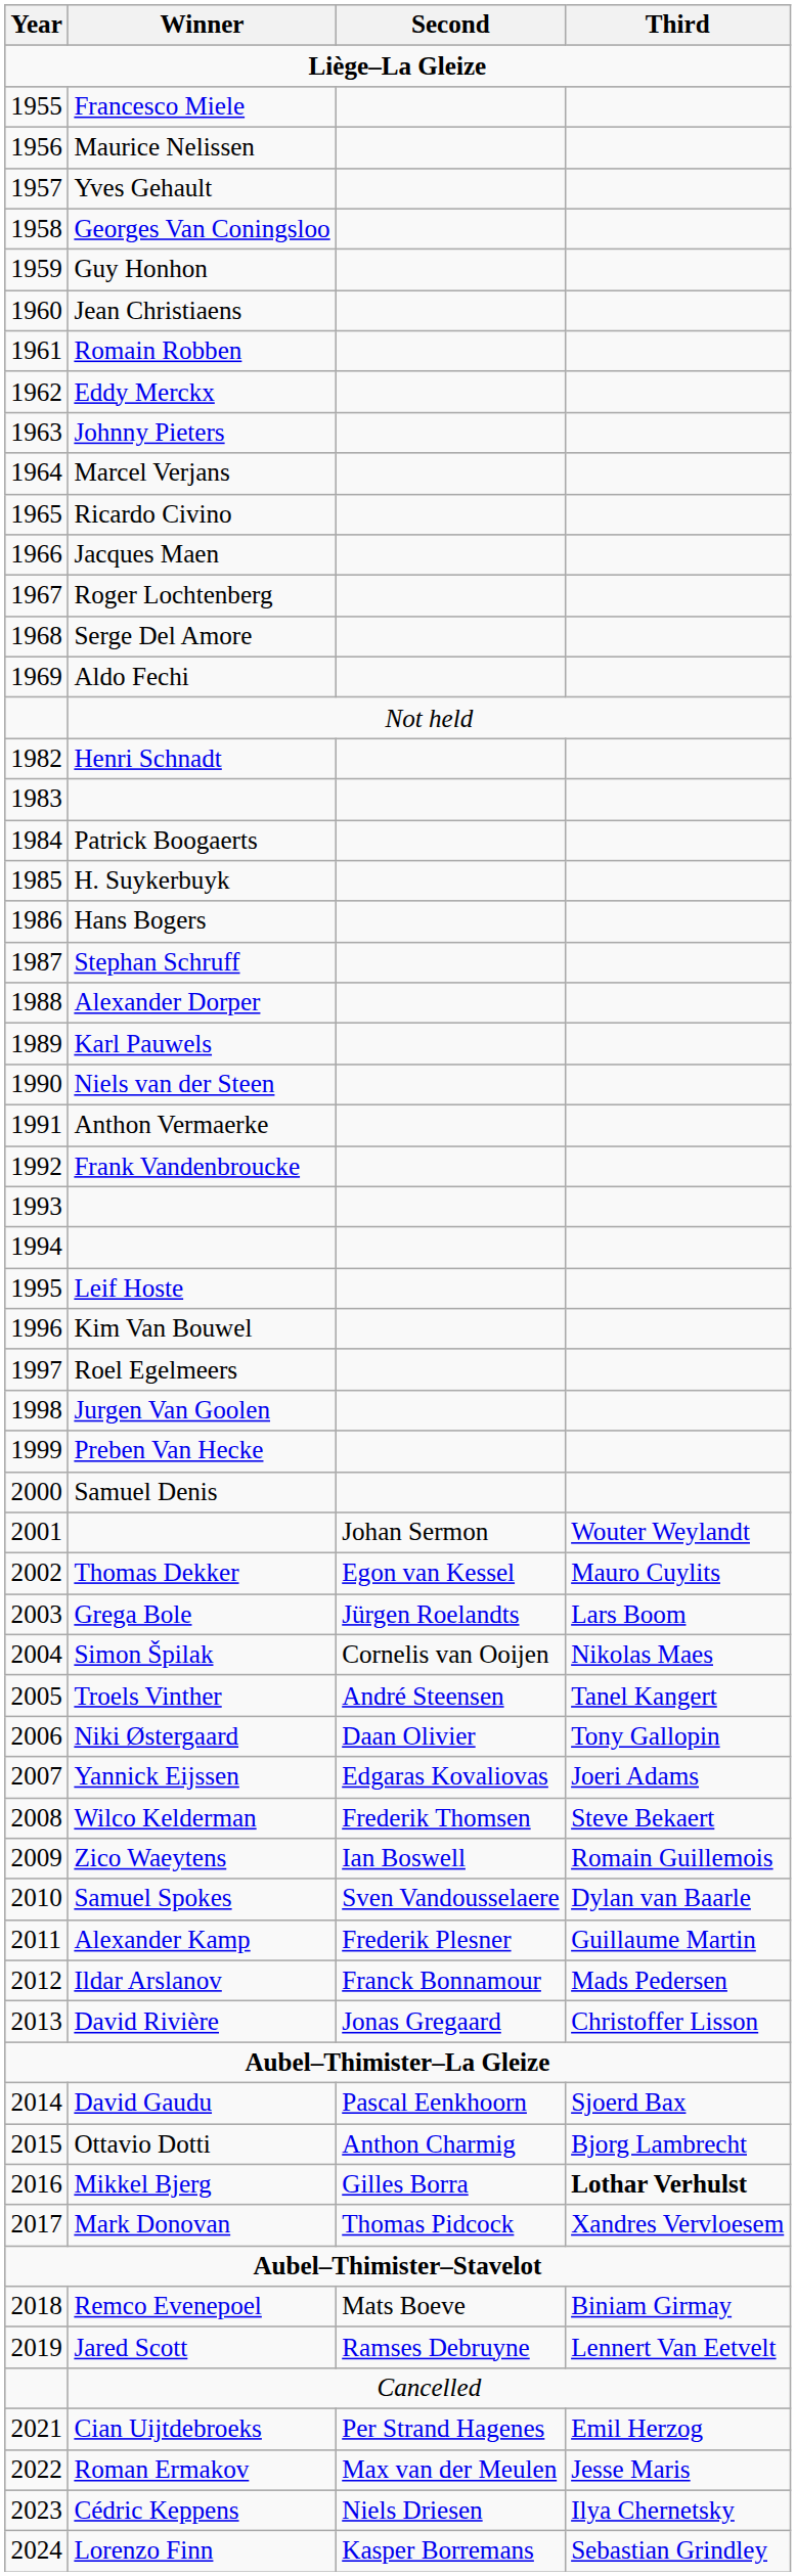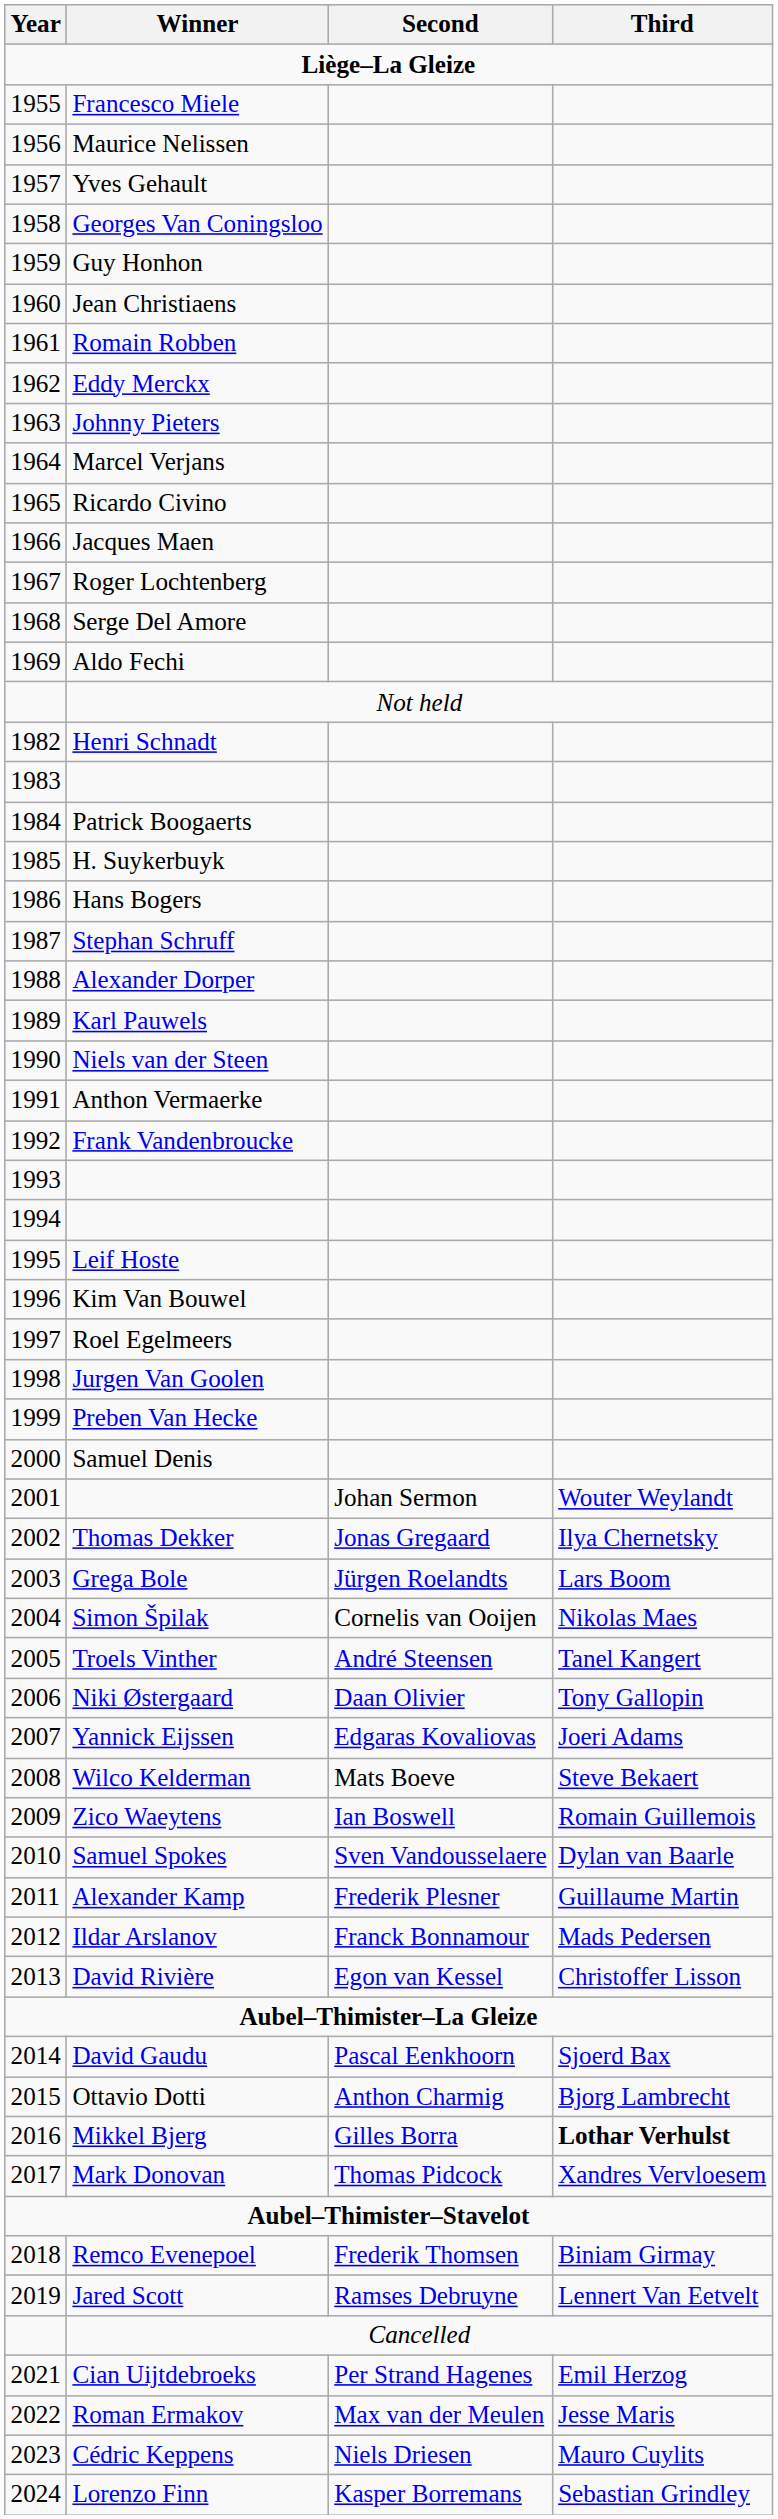 <table class=wikitable>
 <tr>
 <th>Year</th>
 <th>Winner</th>
 <th>Second</th>
 <th>Third</th>
 </tr>
 <tr>
 <td colspan="4" align=center><strong>Liège–La Gleize</strong></td>
 </tr>
 <tr>
 <td>1955</td>
 <td> <a href='#'>Francesco Miele</a></td>
 <td></td>
 <td></td>
 </tr>
 <tr>
 <td>1956</td>
 <td> Maurice Nelissen</td>
 <td></td>
 <td></td>
 </tr>
 <tr>
 <td>1957</td>
 <td> Yves Gehault</td>
 <td></td>
 <td></td>
 </tr>
 <tr>
 <td>1958</td>
 <td> <a href='#'>Georges Van Coningsloo</a></td>
 <td></td>
 <td></td>
 </tr>
 <tr>
 <td>1959</td>
 <td> Guy Honhon</td>
 <td></td>
 <td></td>
 </tr>
 <tr>
 <td>1960</td>
 <td> Jean Christiaens</td>
 <td></td>
 <td></td>
 </tr>
 <tr>
 <td>1961</td>
 <td> <a href='#'>Romain Robben</a></td>
 <td></td>
 <td></td>
 </tr>
 <tr>
 <td>1962</td>
 <td> <a href='#'>Eddy Merckx</a></td>
 <td></td>
 <td></td>
 </tr>
 <tr>
 <td>1963</td>
 <td> <a href='#'>Johnny Pieters</a></td>
 <td></td>
 <td></td>
 </tr>
 <tr>
 <td>1964</td>
 <td> Marcel Verjans</td>
 <td></td>
 <td></td>
 </tr>
 <tr>
 <td>1965</td>
 <td> Ricardo Civino</td>
 <td></td>
 <td></td>
 </tr>
 <tr>
 <td>1966</td>
 <td> Jacques Maen</td>
 <td></td>
 <td></td>
 </tr>
 <tr>
 <td>1967</td>
 <td> Roger Lochtenberg</td>
 <td></td>
 <td></td>
 </tr>
 <tr>
 <td>1968</td>
 <td> Serge Del Amore</td>
 <td></td>
 <td></td>
 </tr>
 <tr>
 <td>1969</td>
 <td> Aldo Fechi</td>
 <td></td>
 <td></td>
 </tr>
 <tr>
 <td></td>
 <td colspan=3 align=center><em>Not held</em></td>
 </tr>
 <tr>
 <td>1982</td>
 <td> <a href='#'>Henri Schnadt</a></td>
 <td></td>
 <td></td>
 </tr>
 <tr>
 <td>1983</td>
 <td> </td>
 <td></td>
 <td></td>
 </tr>
 <tr>
 <td>1984</td>
 <td> Patrick Boogaerts</td>
 <td></td>
 <td></td>
 </tr>
 <tr>
 <td>1985</td>
 <td> H. Suykerbuyk</td>
 <td></td>
 <td></td>
 </tr>
 <tr>
 <td>1986</td>
 <td> Hans Bogers</td>
 <td></td>
 <td></td>
 </tr>
 <tr>
 <td>1987</td>
 <td> <a href='#'>Stephan Schruff</a></td>
 <td></td>
 <td></td>
 </tr>
 <tr>
 <td>1988</td>
 <td> <a href='#'>Alexander Dorper</a></td>
 <td></td>
 <td></td>
 </tr>
 <tr>
 <td>1989</td>
 <td> <a href='#'>Karl Pauwels</a></td>
 <td></td>
 <td></td>
 </tr>
 <tr>
 <td>1990</td>
 <td> <a href='#'>Niels van der Steen</a></td>
 <td></td>
 <td></td>
 </tr>
 <tr>
 <td>1991</td>
 <td> Anthon Vermaerke</td>
 <td></td>
 <td></td>
 </tr>
 <tr>
 <td>1992</td>
 <td> <a href='#'>Frank Vandenbroucke</a></td>
 <td></td>
 <td></td>
 </tr>
 <tr>
 <td>1993</td>
 <td> </td>
 <td></td>
 <td></td>
 </tr>
 <tr>
 <td>1994</td>
 <td> </td>
 <td></td>
 <td></td>
 </tr>
 <tr>
 <td>1995</td>
 <td> <a href='#'>Leif Hoste</a></td>
 <td></td>
 <td></td>
 </tr>
 <tr>
 <td>1996</td>
 <td> Kim Van Bouwel</td>
 <td></td>
 <td></td>
 </tr>
 <tr>
 <td>1997</td>
 <td> Roel Egelmeers</td>
 <td></td>
 <td></td>
 </tr>
 <tr>
 <td>1998</td>
 <td> <a href='#'>Jurgen Van Goolen</a></td>
 <td></td>
 <td></td>
 </tr>
 <tr>
 <td>1999</td>
 <td> <a href='#'>Preben Van Hecke</a></td>
 <td></td>
 <td></td>
 </tr>
 <tr>
 <td>2000</td>
 <td> Samuel Denis</td>
 <td></td>
 <td></td>
 </tr>
 <tr>
 <td>2001</td>
 <td> </td>
 <td> Johan Sermon</td>
 <td> <a href='#'>Wouter Weylandt</a></td>
 </tr>
 <tr>
 <td>2002</td>
 <td> <a href='#'>Thomas Dekker</a></td>
-<td> <a href='#'>Egon van Kessel</a></td>
-<td> <a href='#'>Mauro Cuylits</a></td>
+<td> <a href='#'>Jonas Gregaard</a></td>
+<td> <a href='#'>Ilya Chernetsky</a></td>
 </tr>
 <tr>
 <td>2003</td>
 <td> <a href='#'>Grega Bole</a></td>
 <td> <a href='#'>Jürgen Roelandts</a></td>
 <td> <a href='#'>Lars Boom</a></td>
 </tr>
 <tr>
 <td>2004</td>
 <td> <a href='#'>Simon Špilak</a></td>
 <td> Cornelis van Ooijen</td>
 <td> <a href='#'>Nikolas Maes</a></td>
 </tr>
 <tr>
 <td>2005</td>
 <td> <a href='#'>Troels Vinther</a></td>
 <td> <a href='#'>André Steensen</a></td>
 <td> <a href='#'>Tanel Kangert</a></td>
 </tr>
 <tr>
 <td>2006</td>
 <td> <a href='#'>Niki Østergaard</a></td>
 <td> <a href='#'>Daan Olivier</a></td>
 <td> <a href='#'>Tony Gallopin</a></td>
 </tr>
 <tr>
 <td>2007</td>
 <td> <a href='#'>Yannick Eijssen</a></td>
 <td> <a href='#'>Edgaras Kovaliovas</a></td>
 <td> <a href='#'>Joeri Adams</a></td>
 </tr>
 <tr>
 <td>2008</td>
 <td> <a href='#'>Wilco Kelderman</a></td>
-<td> <a href='#'>Frederik Thomsen</a></td>
+<td> Mats Boeve</td>
 <td> <a href='#'>Steve Bekaert</a></td>
 </tr>
 <tr>
 <td>2009</td>
 <td> <a href='#'>Zico Waeytens</a></td>
 <td> <a href='#'>Ian Boswell</a></td>
 <td> <a href='#'>Romain Guillemois</a></td>
 </tr>
 <tr>
 <td>2010</td>
 <td> <a href='#'>Samuel Spokes</a></td>
 <td> <a href='#'>Sven Vandousselaere</a></td>
 <td> <a href='#'>Dylan van Baarle</a></td>
 </tr>
 <tr>
 <td>2011</td>
 <td> <a href='#'>Alexander Kamp</a></td>
 <td> <a href='#'>Frederik Plesner</a></td>
 <td> <a href='#'>Guillaume Martin</a></td>
 </tr>
 <tr>
 <td>2012</td>
 <td> <a href='#'>Ildar Arslanov</a></td>
 <td> <a href='#'>Franck Bonnamour</a></td>
 <td> <a href='#'>Mads Pedersen</a></td>
 </tr>
 <tr>
 <td>2013</td>
 <td> <a href='#'>David Rivière</a></td>
-<td> <a href='#'>Jonas Gregaard</a></td>
+<td> <a href='#'>Egon van Kessel</a></td>
 <td> <a href='#'>Christoffer Lisson</a></td>
 </tr>
 <tr>
 <td colspan="4" align=center><strong>Aubel–Thimister–La Gleize</strong></td>
 </tr>
 <tr>
 <td>2014</td>
 <td> <a href='#'>David Gaudu</a></td>
 <td> <a href='#'>Pascal Eenkhoorn</a></td>
 <td> <a href='#'>Sjoerd Bax</a></td>
 </tr>
 <tr>
 <td>2015</td>
 <td> Ottavio Dotti</td>
 <td> <a href='#'>Anthon Charmig</a></td>
 <td> <a href='#'>Bjorg Lambrecht</a></td>
 </tr>
 <tr>
 <td>2016</td>
 <td> <a href='#'>Mikkel Bjerg</a></td>
 <td> <a href='#'>Gilles Borra</a></td>
 <td><strong> Lothar Verhulst</strong></td>
 </tr>
 <tr>
 <td>2017</td>
 <td> <a href='#'>Mark Donovan</a></td>
 <td> <a href='#'>Thomas Pidcock</a></td>
 <td> <a href='#'>Xandres Vervloesem</a></td>
 </tr>
 <tr>
 <td colspan="4" align=center><strong>Aubel–Thimister–Stavelot</strong></td>
 </tr>
 <tr>
 <td>2018</td>
 <td> <a href='#'>Remco Evenepoel</a></td>
-<td> Mats Boeve</td>
+<td> <a href='#'>Frederik Thomsen</a></td>
 <td> <a href='#'>Biniam Girmay</a></td>
 </tr>
 <tr>
 <td>2019</td>
 <td> <a href='#'>Jared Scott</a></td>
 <td> <a href='#'>Ramses Debruyne</a></td>
 <td> <a href='#'>Lennert Van Eetvelt</a></td>
 </tr>
 <tr>
 <td></td>
 <td colspan=3 align=center><em>Cancelled</em></td>
 </tr>
 <tr>
 <td>2021</td>
 <td> <a href='#'>Cian Uijtdebroeks</a></td>
 <td> <a href='#'>Per Strand Hagenes</a></td>
 <td> <a href='#'>Emil Herzog</a></td>
 </tr>
 <tr>
 <td>2022</td>
 <td> <a href='#'>Roman Ermakov</a></td>
 <td> <a href='#'>Max van der Meulen</a></td>
 <td> <a href='#'>Jesse Maris</a></td>
 </tr>
 <tr>
 <td>2023</td>
 <td> <a href='#'>Cédric Keppens</a></td>
 <td> <a href='#'>Niels Driesen</a></td>
-<td> <a href='#'>Ilya Chernetsky</a></td>
+<td> <a href='#'>Mauro Cuylits</a></td>
 </tr>
 <tr>
 <td>2024</td>
 <td> <a href='#'>Lorenzo Finn</a></td>
 <td> <a href='#'>Kasper Borremans</a></td>
 <td> <a href='#'>Sebastian Grindley</a></td>
 </tr>
 </table>
